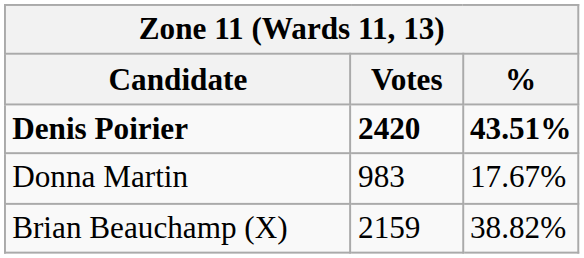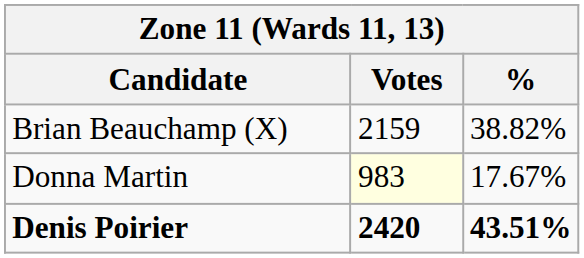 <table class="wikitable">
 <tr>
 <th colspan="3">Zone 11 (Wards 11, 13)</th>
 </tr>
 <tr>
 <th style="width: 170px">Candidate</th>
 <th style="width: 50px">Votes</th>
 <th style="width: 40px">%</th>
 </tr>
 <tr>
+<td>Brian Beauchamp (X)</td>
+<td>2159</td>
+<td>38.82%</td>
+</tr>
+<tr>
+<td>Donna Martin</td>
+<td style="background: lightyellow;">983</td>
+<td>17.67%</td>
+</tr>
+<tr>
 <td><strong>Denis Poirier</strong></td>
 <td><strong>2420</strong></td>
 <td><strong>43.51%</strong></td>
 </tr>
-<tr>
-<td>Donna Martin</td>
-<td>983</td>
-<td>17.67%</td>
-</tr>
-<tr>
-<td>Brian Beauchamp (X)</td>
-<td>2159</td>
-<td>38.82%</td>
-</tr>
 </table>
